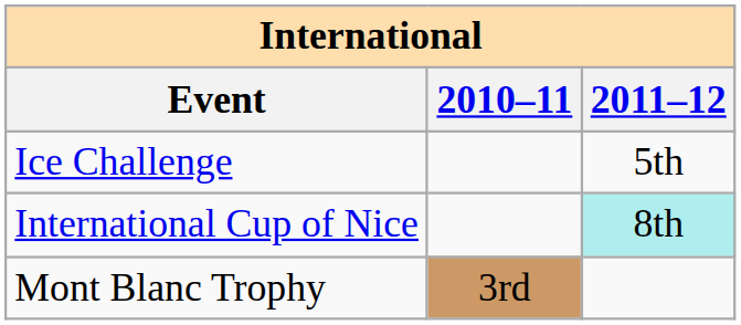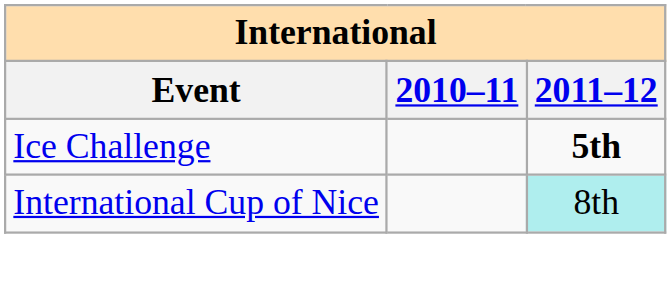 <table class="wikitable" style="text-align:center">
 <tr>
 <th style="background-color: #ffdead; " colspan=3 align=center>International</th>
 </tr>
 <tr>
 <th>Event</th>
 <th><a href='#'>2010–11</a></th>
 <th><a href='#'>2011–12</a></th>
 </tr>
 <tr>
 <td align=left><a href='#'>Ice Challenge</a></td>
 <td></td>
-<td>5th</td>
+<td><strong>5th</strong></td>
 </tr>
 <tr>
 <td align=left><a href='#'>International Cup of Nice</a></td>
 <td></td>
 <td style="background: paleturquoise;">8th</td>
 </tr>
-<tr>
-<td align=left>Mont Blanc Trophy</td>
-<td bgcolor=cc9966>3rd</td>
-<td></td>
-</tr>
 </table>
